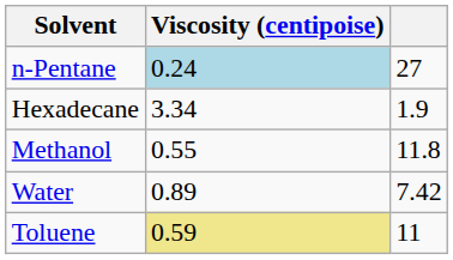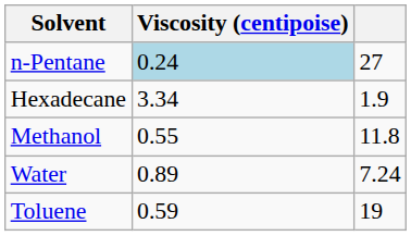 <table class="wikitable sortable">
 <tr>
 <th>Solvent</th>
 <th>Viscosity (<a href='#'>centipoise</a>)</th>
 <th></th>
 </tr>
 <tr>
 <td><a href='#'>n-Pentane</a></td>
 <td style="background: lightblue;">0.24</td>
 <td>27</td>
 </tr>
 <tr>
 <td>Hexadecane</td>
 <td>3.34</td>
 <td>1.9</td>
 </tr>
 <tr>
 <td><a href='#'>Methanol</a></td>
 <td>0.55</td>
 <td>11.8</td>
 </tr>
 <tr>
 <td><a href='#'>Water</a></td>
 <td>0.89</td>
-<td>7.42</td>
+<td>7.24</td>
 </tr>
 <tr>
 <td><a href='#'>Toluene</a></td>
-<td style="background: khaki;">0.59</td>
-<td>11</td>
+<td>0.59</td>
+<td>19</td>
 </tr>
 </table>
